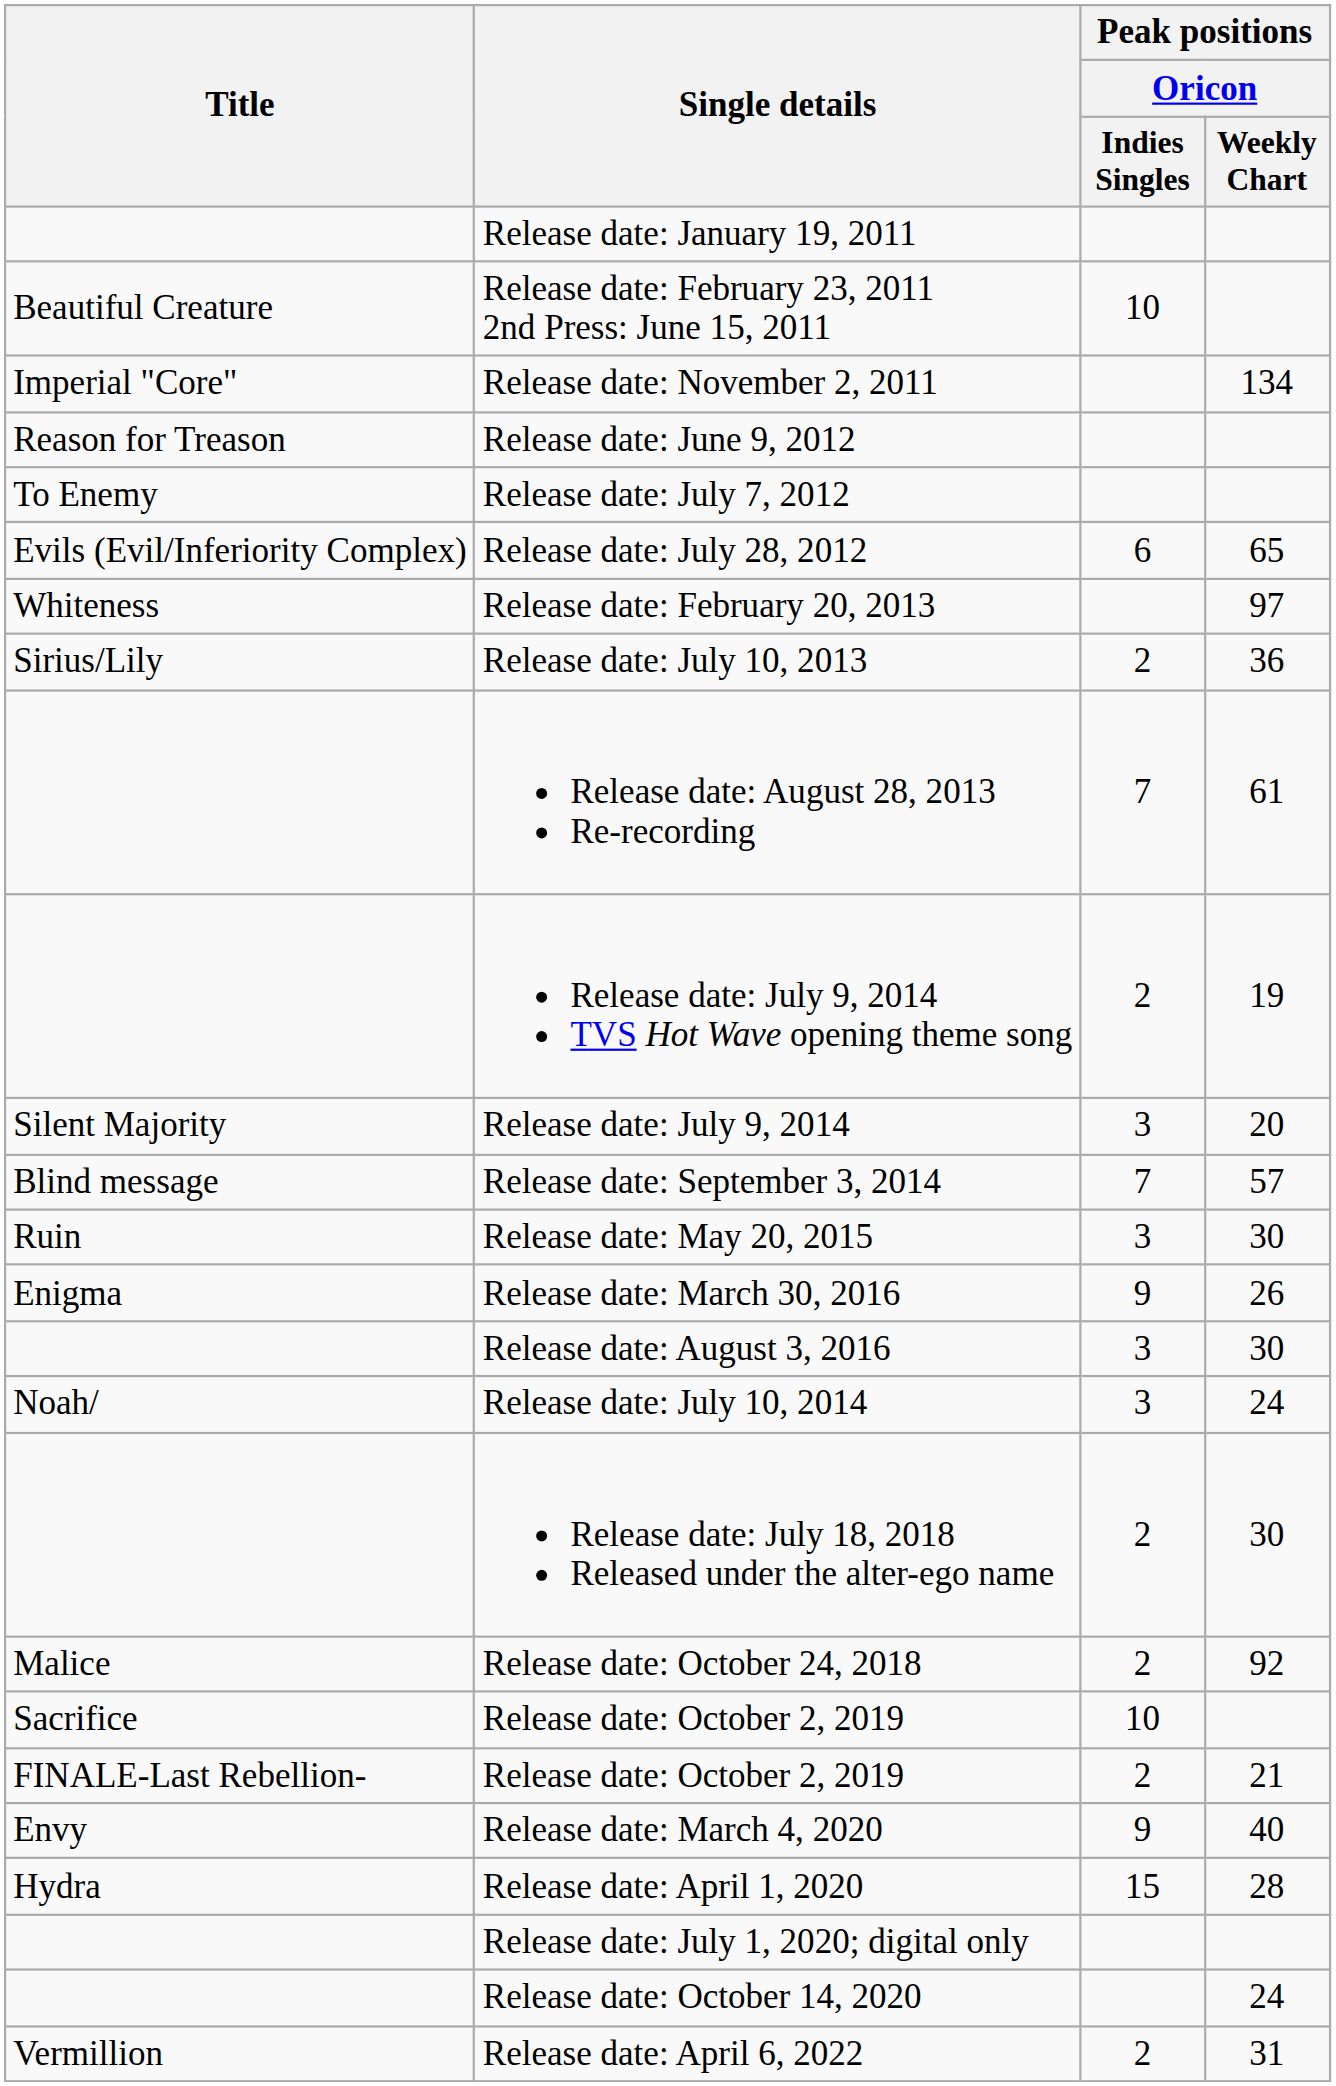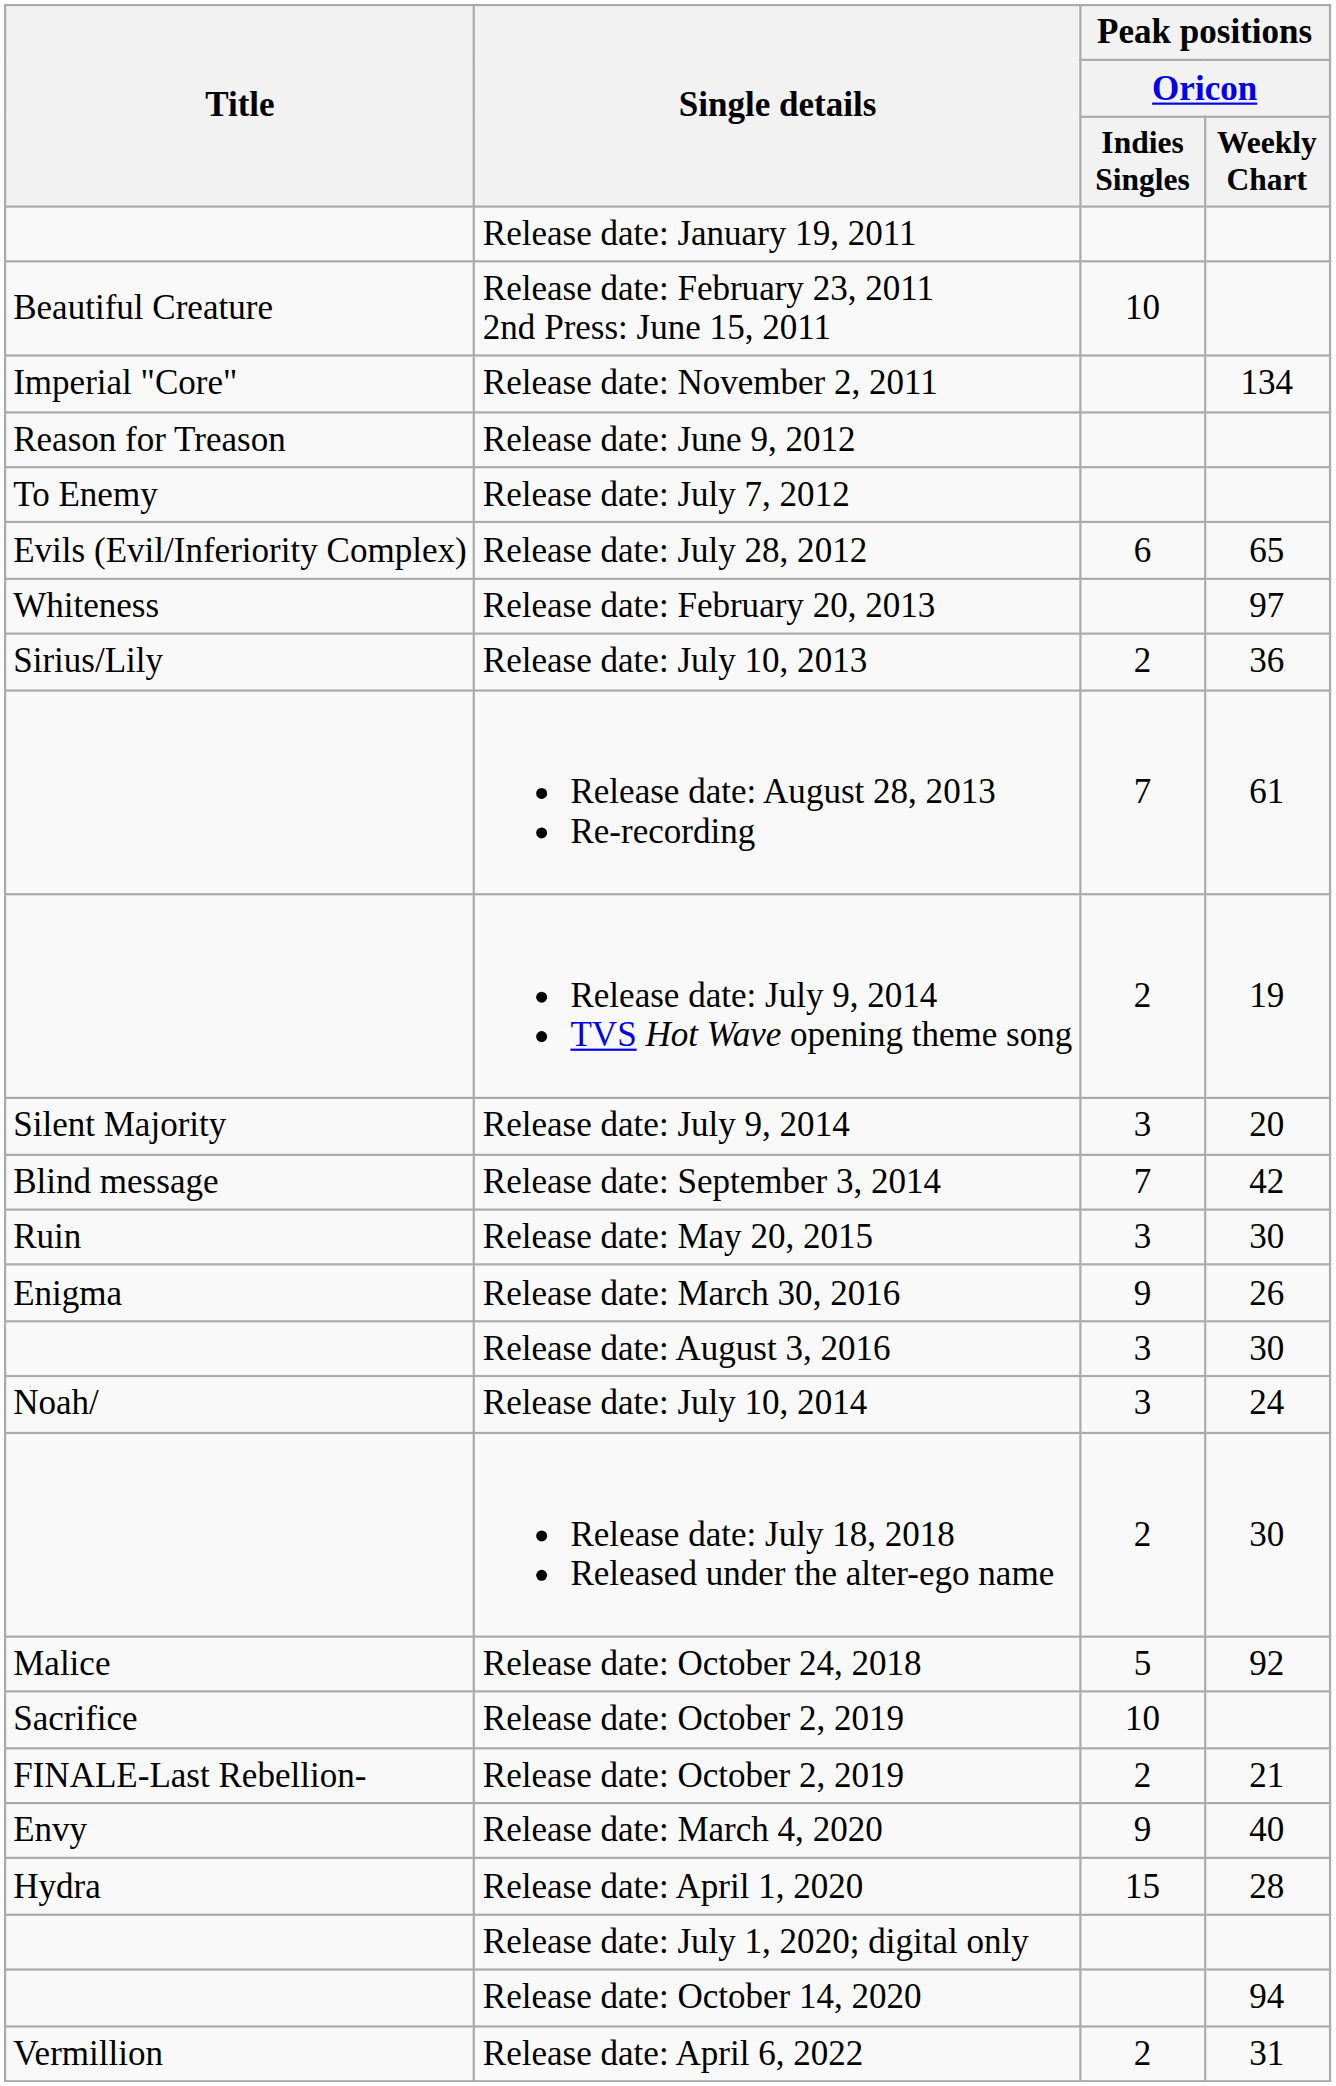 <table class="wikitable plainrowheaders">
 <tr>
 <th scope="col" rowspan="3">Title</th>
 <th scope="col" rowspan="3">Single details</th>
 <th scope="col" colspan="2">Peak positions</th>
 </tr>
 <tr>
 <th scope="col" colspan="2"><a href='#'>Oricon</a></th>
 </tr>
 <tr>
 <th style="width:50px;font-size:90%;" scope="col">Indies Singles</th>
 <th style="width:50px;font-size:90%;" scope="col">Weekly Chart</th>
 </tr>
 <tr>
 <td></td>
 <td>Release date: January 19, 2011</td>
 <td align=center></td>
 <td align=center></td>
 </tr>
 <tr>
 <td>Beautiful Creature</td>
 <td>Release date: February 23, 2011<br>2nd Press: June 15, 2011</td>
 <td align=center>10</td>
 <td align=center></td>
 </tr>
 <tr>
 <td>Imperial "Core"</td>
 <td>Release date: November 2, 2011<br></td>
 <td align=center></td>
 <td align=center>134</td>
 </tr>
 <tr>
 <td>Reason for Treason</td>
 <td>Release date: June 9, 2012</td>
 <td align=center></td>
 <td align=center></td>
 </tr>
 <tr>
 <td>To Enemy</td>
 <td>Release date: July 7, 2012</td>
 <td align=center></td>
 <td align=center></td>
 </tr>
 <tr>
 <td>Evils (Evil/Inferiority Complex)</td>
 <td>Release date: July 28, 2012<br></td>
 <td align=center>6</td>
 <td align=center>65</td>
 </tr>
 <tr>
 <td>Whiteness</td>
 <td>Release date: February 20, 2013</td>
 <td align=center></td>
 <td align=center>97</td>
 </tr>
 <tr>
 <td>Sirius/Lily</td>
 <td>Release date: July 10, 2013<br></td>
 <td align=center>2</td>
 <td align=center>36</td>
 </tr>
 <tr>
 <td></td>
 <td><br><ul><li>Release date: August 28, 2013</li><li>Re-recording</li></ul></td>
 <td align=center>7</td>
 <td align=center>61</td>
 </tr>
 <tr>
 <td></td>
 <td><br><ul><li>Release date: July 9, 2014</li><li><a href='#'>TVS</a> <em>Hot Wave</em> opening theme song</li></ul></td>
 <td align=center>2</td>
 <td align=center>19</td>
 </tr>
 <tr>
 <td>Silent Majority</td>
 <td>Release date: July 9, 2014<br></td>
 <td align=center>3</td>
 <td align=center>20</td>
 </tr>
 <tr>
 <td>Blind message</td>
 <td>Release date: September 3, 2014</td>
 <td align=center>7</td>
-<td align=center>57</td>
+<td align=center>42</td>
 </tr>
 <tr>
 <td>Ruin</td>
 <td>Release date: May 20, 2015<br></td>
 <td align=center>3</td>
 <td align=center>30</td>
 </tr>
 <tr>
 <td>Enigma</td>
 <td>Release date: March 30, 2016<br></td>
 <td align=center>9</td>
 <td align=center>26</td>
 </tr>
 <tr>
 <td></td>
 <td>Release date: August 3, 2016<br></td>
 <td align=center>3</td>
 <td align=center>30</td>
 </tr>
 <tr>
 <td>Noah/</td>
 <td>Release date: July 10, 2014<br></td>
 <td align=center>3</td>
 <td align=center>24</td>
 </tr>
 <tr>
 <td></td>
 <td><br><ul><li>Release date: July 18, 2018</li><li>Released under the alter-ego name </li></ul></td>
 <td align=center>2</td>
 <td align=center>30</td>
 </tr>
 <tr>
 <td>Malice</td>
 <td>Release date: October 24, 2018<br></td>
-<td align=center>2</td>
+<td align=center>5</td>
 <td align=center>92</td>
 </tr>
 <tr>
 <td>Sacrifice</td>
 <td>Release date: October 2, 2019<br></td>
 <td align=center>10</td>
 <td align=center></td>
 </tr>
 <tr>
 <td>FINALE-Last Rebellion-</td>
 <td>Release date: October 2, 2019<br></td>
 <td align=center>2</td>
 <td align=center>21</td>
 </tr>
 <tr>
 <td>Envy</td>
 <td>Release date: March 4, 2020<br></td>
 <td align=center>9</td>
 <td align=center>40</td>
 </tr>
 <tr>
 <td>Hydra</td>
 <td>Release date: April 1, 2020<br></td>
 <td align=center>15</td>
 <td align=center>28</td>
 </tr>
 <tr>
 <td></td>
 <td>Release date: July 1, 2020; digital only</td>
 <td align=center></td>
 <td align=center></td>
 </tr>
 <tr>
 <td></td>
 <td>Release date: October 14, 2020</td>
 <td align=center></td>
-<td align=center>24</td>
+<td align=center>94</td>
 </tr>
 <tr>
 <td>Vermillion</td>
 <td>Release date: April 6, 2022</td>
 <td align=center>2</td>
 <td align=center>31</td>
 </tr>
 </table>
